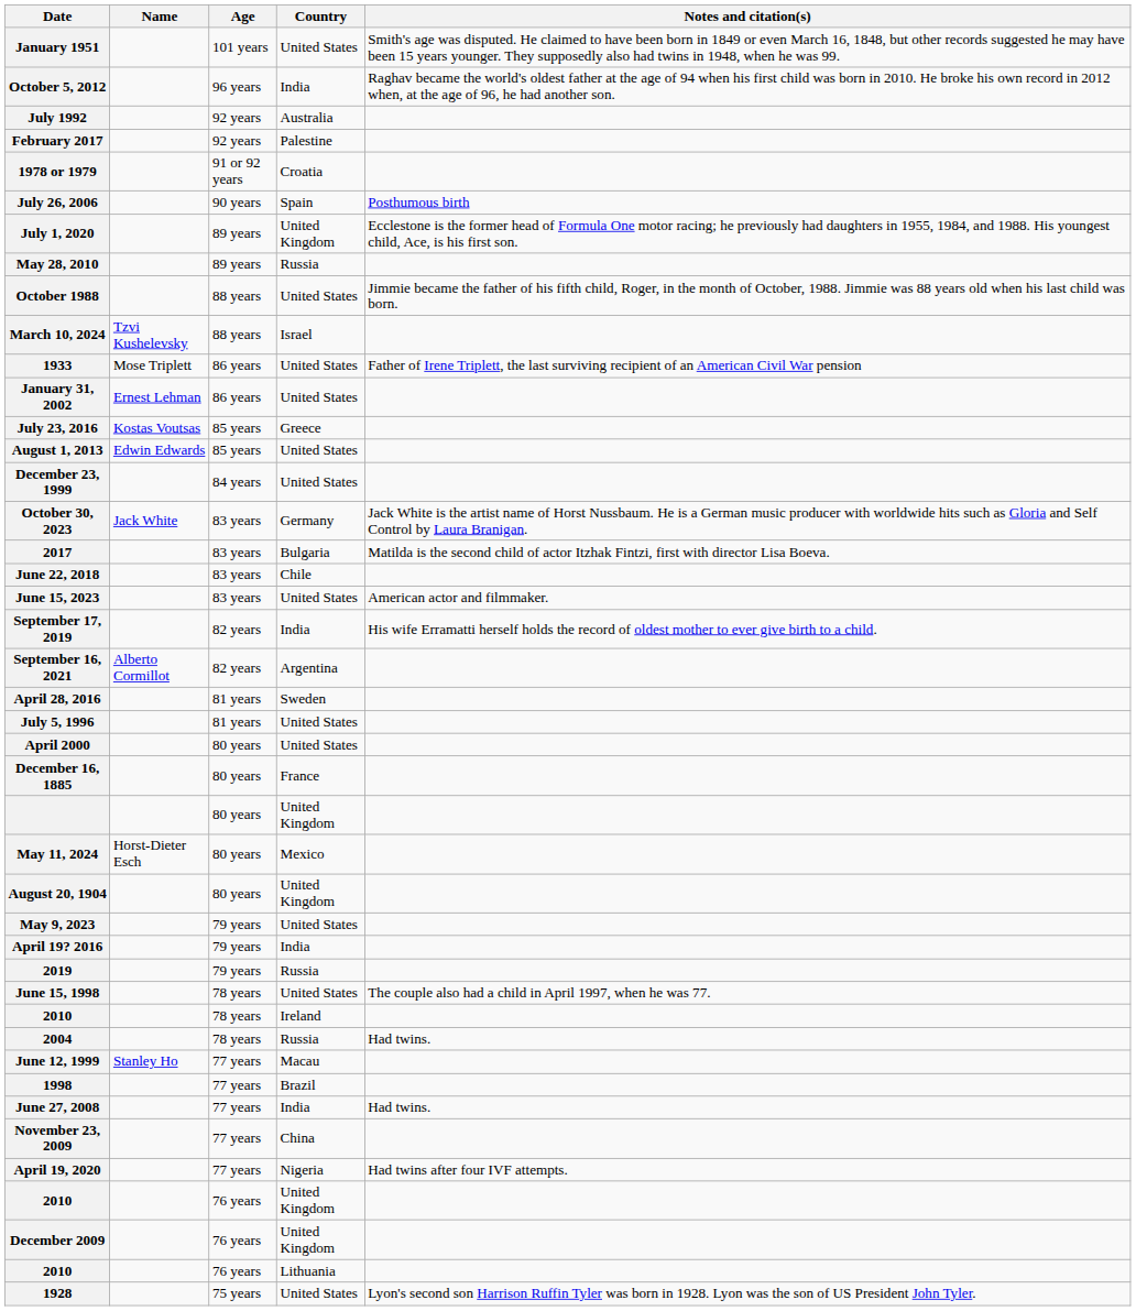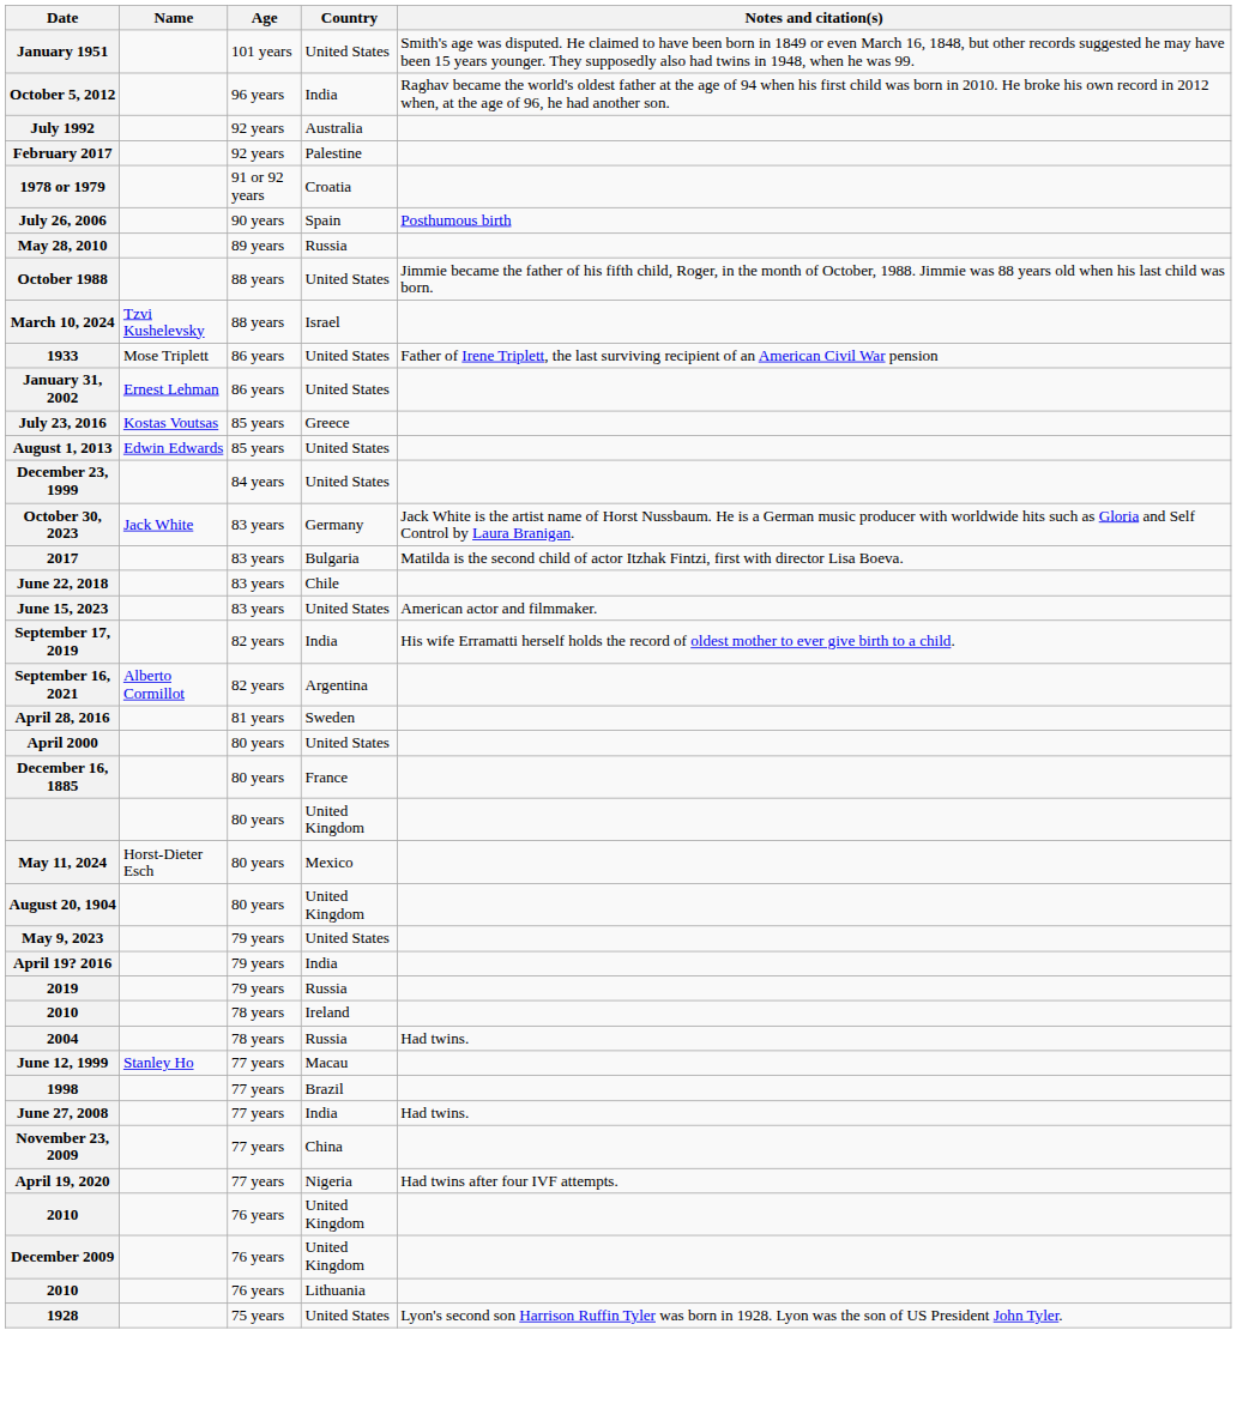 <table class="wikitable sortable plainrowheaders">
 <tr>
 <th scope="col">Date</th>
 <th scope="col">Name</th>
 <th scope="col">Age</th>
 <th scope="col">Country</th>
 <th scope="col">Notes and citation(s)</th>
 </tr>
 <tr>
 <th scope="row">January 1951</th>
 <td></td>
 <td>101 years</td>
 <td>United States</td>
 <td>Smith's age was disputed. He claimed to have been born in 1849 or even March 16, 1848, but other records suggested he may have been 15 years younger. They supposedly also had twins in 1948, when he was 99.</td>
 </tr>
 <tr>
 <th scope="row">October 5, 2012</th>
 <td></td>
 <td>96 years</td>
 <td>India</td>
 <td>Raghav became the world's oldest father at the age of 94 when his first child was born in 2010. He broke his own record in 2012 when, at the age of 96, he had another son.</td>
 </tr>
 <tr>
 <th scope="row">July 1992</th>
 <td></td>
 <td>92 years</td>
 <td>Australia</td>
 <td></td>
 </tr>
 <tr>
 <th scope="row">February 2017</th>
 <td></td>
 <td>92 years</td>
 <td>Palestine</td>
 <td></td>
 </tr>
 <tr>
 <th scope="row">1978 or 1979</th>
 <td></td>
 <td>91 or 92 years</td>
 <td>Croatia</td>
 <td></td>
 </tr>
 <tr>
 <th scope="row">July 26, 2006</th>
 <td></td>
 <td>90 years</td>
 <td>Spain</td>
 <td><a href='#'>Posthumous birth</a></td>
-</tr>
-<tr>
-<th scope="row">July 1, 2020</th>
-<td></td>
-<td>89 years</td>
-<td>United Kingdom</td>
-<td>Ecclestone is the former head of <a href='#'>Formula One</a> motor racing; he previously had daughters in 1955, 1984, and 1988. His youngest child, Ace, is his first son.</td>
 </tr>
 <tr>
 <th scope="row">May 28, 2010</th>
 <td></td>
 <td>89 years</td>
 <td>Russia</td>
 <td></td>
 </tr>
 <tr>
 <th scope="row">October 1988</th>
 <td></td>
 <td>88 years</td>
 <td>United States</td>
 <td>Jimmie became the father of his fifth child, Roger, in the month of October, 1988. Jimmie was 88 years old when his last child was born. </td>
 </tr>
 <tr>
 <th scope="row">March 10, 2024</th>
 <td><a href='#'>Tzvi Kushelevsky</a></td>
 <td>88 years</td>
 <td>Israel</td>
 <td></td>
 </tr>
 <tr>
 <th scope="row">1933</th>
 <td>Mose Triplett</td>
 <td>86 years</td>
 <td>United States</td>
 <td>Father of <a href='#'>Irene Triplett</a>, the last surviving recipient of an <a href='#'>American Civil War</a> pension</td>
 </tr>
 <tr>
 <th scope="row">January 31, 2002</th>
 <td><a href='#'>Ernest Lehman</a></td>
 <td>86 years</td>
 <td>United States</td>
 <td></td>
 </tr>
 <tr>
 <th scope="row">July 23, 2016</th>
 <td><a href='#'>Kostas Voutsas</a></td>
 <td>85 years</td>
 <td>Greece</td>
 <td></td>
 </tr>
 <tr>
 <th scope="row">August 1, 2013</th>
 <td><a href='#'>Edwin Edwards</a></td>
 <td>85 years</td>
 <td>United States</td>
 <td></td>
 </tr>
 <tr>
 <th scope="row">December 23, 1999</th>
 <td></td>
 <td>84 years</td>
 <td>United States</td>
 <td></td>
 </tr>
 <tr>
 <th scope="row">October 30, 2023</th>
 <td {{><a href='#'>Jack White</a></td>
 <td>83 years</td>
 <td>Germany</td>
 <td>Jack White is the artist name of Horst Nussbaum. He is a German music producer with worldwide hits such as <a href='#'>Gloria</a> and Self Control by <a href='#'>Laura Branigan</a>.</td>
 </tr>
 <tr>
 <th scope="row">2017</th>
 <td></td>
 <td>83 years</td>
 <td>Bulgaria</td>
 <td>Matilda is the second child of actor Itzhak Fintzi, first with director Lisa Boeva.</td>
 </tr>
 <tr>
 <th scope="row">June 22, 2018</th>
 <td></td>
 <td>83 years</td>
 <td>Chile</td>
 <td></td>
 </tr>
 <tr>
 <th scope="row">June 15, 2023</th>
 <td></td>
 <td>83 years</td>
 <td>United States</td>
 <td>American actor and filmmaker.</td>
 </tr>
 <tr>
 <th scope="row">September 17, 2019</th>
 <td></td>
 <td>82 years</td>
 <td>India</td>
 <td>His wife Erramatti herself holds the record of <a href='#'>oldest mother to ever give birth to a child</a>.</td>
 </tr>
 <tr>
 <th scope="row">September 16, 2021</th>
 <td><a href='#'>Alberto Cormillot</a></td>
 <td>82 years</td>
 <td>Argentina</td>
 <td></td>
 </tr>
 <tr>
 <th scope="row">April 28, 2016</th>
 <td></td>
 <td>81 years</td>
 <td>Sweden</td>
 <td></td>
 </tr>
 <tr>
-<th scope="row">July 5, 1996</th>
-<td></td>
-<td>81 years</td>
-<td>United States</td>
-<td></td>
-</tr>
-<tr>
 <th scope="row">April 2000</th>
 <td></td>
 <td>80 years</td>
 <td>United States</td>
 <td></td>
 </tr>
 <tr>
 <th scope="row">December 16, 1885</th>
 <td></td>
 <td>80 years</td>
 <td>France</td>
 <td></td>
 </tr>
 <tr>
 <th scope="row"></th>
 <td></td>
 <td>80 years</td>
 <td>United Kingdom</td>
 <td></td>
 </tr>
 <tr>
 <th scope="row">May 11, 2024</th>
 <td>Horst-Dieter Esch</td>
 <td>80 years</td>
 <td>Mexico</td>
 <td></td>
 </tr>
 <tr>
 <th scope="row">August 20, 1904</th>
 <td></td>
 <td>80 years</td>
 <td>United Kingdom</td>
 <td></td>
 </tr>
 <tr>
 <th scope="row">May 9, 2023</th>
 <td></td>
 <td>79 years</td>
 <td>United States</td>
 <td></td>
 </tr>
 <tr>
 <th scope="row">April 19? 2016</th>
 <td></td>
 <td>79 years</td>
 <td>India</td>
 <td></td>
 </tr>
 <tr>
 <th scope="row">2019</th>
 <td></td>
 <td>79 years</td>
 <td>Russia</td>
 <td></td>
-</tr>
-<tr>
-<th scope="row">June 15, 1998</th>
-<td></td>
-<td>78 years</td>
-<td>United States</td>
-<td>The couple also had a child in April 1997, when he was 77.</td>
 </tr>
 <tr>
 <th scope="row">2010</th>
 <td></td>
 <td>78 years</td>
 <td>Ireland</td>
 <td></td>
 </tr>
 <tr>
 <th scope="row">2004</th>
 <td></td>
 <td>78 years</td>
 <td>Russia</td>
 <td>Had twins.</td>
 </tr>
 <tr>
 <th scope="row">June 12, 1999</th>
 <td><a href='#'>Stanley Ho</a></td>
 <td>77 years</td>
 <td>Macau</td>
 <td></td>
 </tr>
 <tr>
 <th scope="row">1998</th>
 <td></td>
 <td>77 years</td>
 <td>Brazil</td>
 <td></td>
 </tr>
 <tr>
 <th scope="row">June 27, 2008</th>
 <td></td>
 <td>77 years</td>
 <td>India</td>
 <td>Had twins.</td>
 </tr>
 <tr>
 <th scope="row">November 23, 2009</th>
 <td></td>
 <td>77 years</td>
 <td>China</td>
 <td></td>
 </tr>
 <tr>
 <th scope="row">April 19, 2020</th>
 <td></td>
 <td>77 years</td>
 <td>Nigeria</td>
 <td>Had twins after four IVF attempts.</td>
 </tr>
 <tr>
 <th scope="row">2010</th>
 <td></td>
 <td>76 years</td>
 <td>United Kingdom</td>
 <td></td>
 </tr>
 <tr>
 <th scope="row">December 2009</th>
 <td></td>
 <td>76 years</td>
 <td>United Kingdom</td>
 <td></td>
 </tr>
 <tr>
 <th scope="row">2010</th>
 <td></td>
 <td>76 years</td>
 <td>Lithuania</td>
 <td></td>
 </tr>
 <tr>
 <th scope="row">1928</th>
 <td></td>
 <td>75 years</td>
 <td>United States</td>
 <td>Lyon's second son <a href='#'>Harrison Ruffin Tyler</a> was born in 1928. Lyon was the son of US President <a href='#'>John Tyler</a>.</td>
 </tr>
 </table>
